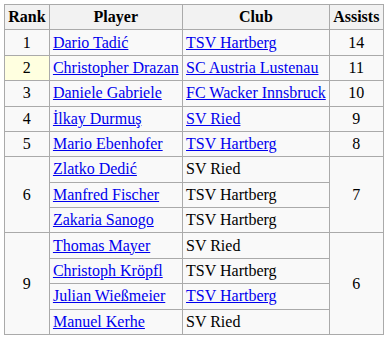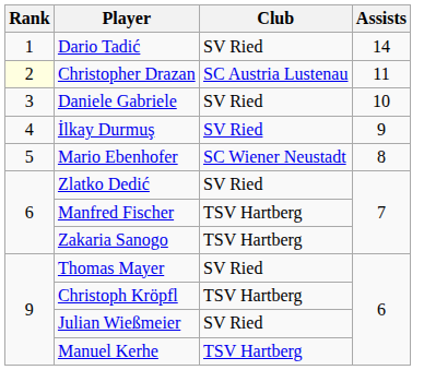 <table class="wikitable" style="text-align:center">
 <tr>
 <th>Rank</th>
 <th>Player</th>
 <th>Club</th>
 <th>Assists</th>
 </tr>
 <tr>
 <td>1</td>
 <td align="left"> <a href='#'>Dario Tadić</a></td>
-<td align="left"><a href='#'>TSV Hartberg</a></td>
+<td align="left">SV Ried</td>
 <td>14</td>
 </tr>
 <tr>
 <td style="background: lightyellow;">2</td>
 <td align="left"> <a href='#'>Christopher Drazan</a></td>
 <td align="left"><a href='#'>SC Austria Lustenau</a></td>
 <td>11</td>
 </tr>
 <tr>
 <td>3</td>
 <td align="left"> <a href='#'>Daniele Gabriele</a></td>
-<td align="left"><a href='#'>FC Wacker Innsbruck</a></td>
+<td align="left">SV Ried</td>
 <td>10</td>
 </tr>
 <tr>
 <td>4</td>
 <td align="left"> <a href='#'>İlkay Durmuş</a></td>
 <td align="left"><a href='#'>SV Ried</a></td>
 <td>9</td>
 </tr>
 <tr>
 <td>5</td>
 <td align="left"> <a href='#'>Mario Ebenhofer</a></td>
-<td align="left"><a href='#'>TSV Hartberg</a></td>
+<td align="left"><a href='#'>SC Wiener Neustadt</a></td>
 <td>8</td>
 </tr>
 <tr>
 <td rowspan=3>6</td>
 <td align="left"> <a href='#'>Zlatko Dedić</a></td>
 <td align="left">SV Ried</td>
 <td rowspan=3>7</td>
 </tr>
 <tr>
 <td align="left"> <a href='#'>Manfred Fischer</a></td>
 <td align="left">TSV Hartberg</td>
 </tr>
 <tr>
 <td align="left"> <a href='#'>Zakaria Sanogo</a></td>
 <td align="left">TSV Hartberg</td>
 </tr>
 <tr>
 <td rowspan=4>9</td>
 <td align="left"> <a href='#'>Thomas Mayer</a></td>
 <td align="left">SV Ried</td>
 <td rowspan=4>6</td>
 </tr>
 <tr>
 <td align="left"> <a href='#'>Christoph Kröpfl</a></td>
 <td align="left">TSV Hartberg</td>
 </tr>
 <tr>
 <td align="left"> <a href='#'>Julian Wießmeier</a></td>
-<td align="left"><a href='#'>TSV Hartberg</a></td>
+<td align="left">SV Ried</td>
 </tr>
 <tr>
 <td align="left"> <a href='#'>Manuel Kerhe</a></td>
-<td align="left">SV Ried</td>
+<td align="left"><a href='#'>TSV Hartberg</a></td>
 </tr>
 </table>
